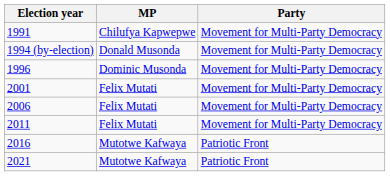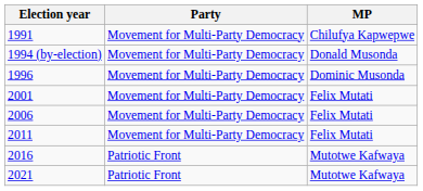 <table class=wikitable>
 <tr>
 <th>Election year</th>
+<th>Party</th>
 <th>MP</th>
-<th>Party</th>
 </tr>
 <tr>
 <td><a href='#'>1991</a></td>
+<td><a href='#'>Movement for Multi-Party Democracy</a></td>
 <td><a href='#'>Chilufya Kapwepwe</a></td>
-<td><a href='#'>Movement for Multi-Party Democracy</a></td>
 </tr>
 <tr>
 <td><a href='#'>1994 (by-election)</a></td>
+<td><a href='#'>Movement for Multi-Party Democracy</a></td>
 <td><a href='#'>Donald Musonda</a></td>
-<td><a href='#'>Movement for Multi-Party Democracy</a></td>
 </tr>
 <tr>
 <td><a href='#'>1996</a></td>
+<td><a href='#'>Movement for Multi-Party Democracy</a></td>
 <td><a href='#'>Dominic Musonda</a></td>
-<td><a href='#'>Movement for Multi-Party Democracy</a></td>
 </tr>
 <tr>
 <td><a href='#'>2001</a></td>
+<td><a href='#'>Movement for Multi-Party Democracy</a></td>
 <td><a href='#'>Felix Mutati</a></td>
-<td><a href='#'>Movement for Multi-Party Democracy</a></td>
 </tr>
 <tr>
 <td><a href='#'>2006</a></td>
+<td><a href='#'>Movement for Multi-Party Democracy</a></td>
 <td><a href='#'>Felix Mutati</a></td>
-<td><a href='#'>Movement for Multi-Party Democracy</a></td>
 </tr>
 <tr>
 <td><a href='#'>2011</a></td>
+<td><a href='#'>Movement for Multi-Party Democracy</a></td>
 <td><a href='#'>Felix Mutati</a></td>
-<td><a href='#'>Movement for Multi-Party Democracy</a></td>
 </tr>
 <tr>
 <td><a href='#'>2016</a></td>
+<td><a href='#'>Patriotic Front</a></td>
 <td><a href='#'>Mutotwe Kafwaya</a></td>
-<td><a href='#'>Patriotic Front</a></td>
 </tr>
 <tr>
 <td><a href='#'>2021</a></td>
+<td><a href='#'>Patriotic Front</a></td>
 <td><a href='#'>Mutotwe Kafwaya</a></td>
-<td><a href='#'>Patriotic Front</a></td>
 </tr>
 </table>
